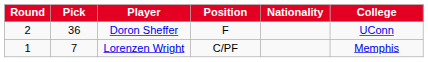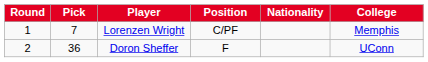 <table class="wikitable sortable sortable">
 <tr>
 <th style="background:#E30022; color:white" width="10%">Round</th>
 <th style="background:#E30022; color:white" width="10%">Pick</th>
 <th style="background:#E30022; color:white" width="20%">Player</th>
 <th style="background:#E30022; color:white" width="15%">Position</th>
 <th style="background:#E30022; color:white" width="15%">Nationality</th>
 <th style="background:#E30022; color:white" width="20%">College</th>
 </tr>
 <tr style="text-align: center">
+<td>1</td>
+<td>7</td>
+<td><a href='#'>Lorenzen Wright</a></td>
+<td>C/PF</td>
+<td></td>
+<td><a href='#'>Memphis</a></td>
+</tr>
+<tr style="text-align: center">
 <td>2</td>
 <td>36</td>
 <td><a href='#'>Doron Sheffer</a></td>
 <td>F</td>
 <td></td>
 <td><a href='#'>UConn</a></td>
 </tr>
-<tr style="text-align: center">
-<td>1</td>
-<td>7</td>
-<td><a href='#'>Lorenzen Wright</a></td>
-<td>C/PF</td>
-<td></td>
-<td><a href='#'>Memphis</a></td>
-</tr>
 </table>
